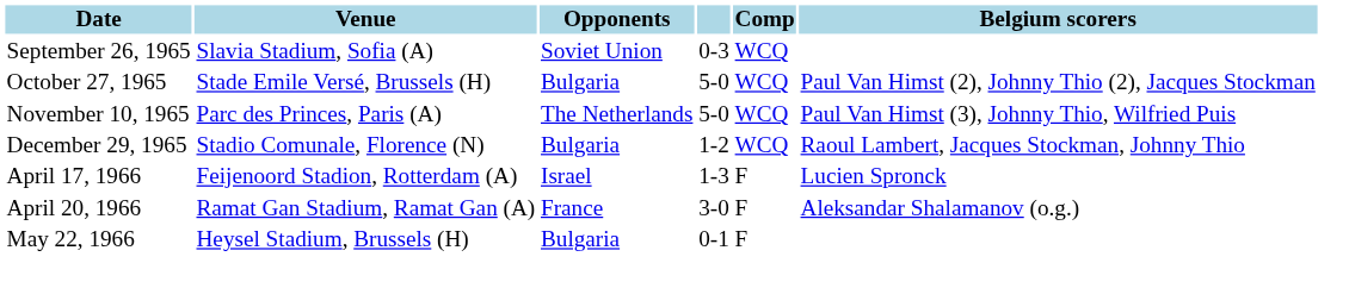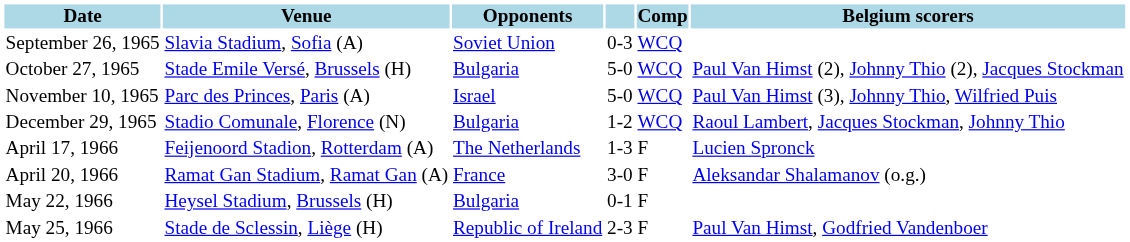 <table>
 <tr>
 <th style="background: lightblue;">Date</th>
 <th style="background: lightblue;">Venue</th>
 <th style="background: lightblue;">Opponents</th>
 <th style="background: lightblue;" align=center></th>
 <th style="background: lightblue;" align=center>Comp</th>
 <th style="background: lightblue;">Belgium scorers</th>
 </tr>
 <tr>
 <td>September 26, 1965</td>
 <td><a href='#'>Slavia Stadium</a>, <a href='#'>Sofia</a> (A)</td>
 <td><a href='#'>Soviet Union</a></td>
 <td>0-3</td>
 <td><a href='#'>WCQ</a></td>
 <td></td>
 </tr>
 <tr>
 <td>October 27, 1965</td>
 <td><a href='#'>Stade Emile Versé</a>, <a href='#'>Brussels</a> (H)</td>
 <td><a href='#'>Bulgaria</a></td>
 <td>5-0</td>
 <td><a href='#'>WCQ</a></td>
 <td><a href='#'>Paul Van Himst</a> (2), <a href='#'>Johnny Thio</a> (2), <a href='#'>Jacques Stockman</a></td>
 </tr>
 <tr>
 <td>November 10, 1965</td>
 <td><a href='#'>Parc des Princes</a>, <a href='#'>Paris</a> (A)</td>
-<td><a href='#'>The Netherlands</a></td>
+<td><a href='#'>Israel</a></td>
 <td>5-0</td>
 <td><a href='#'>WCQ</a></td>
 <td><a href='#'>Paul Van Himst</a> (3), <a href='#'>Johnny Thio</a>, <a href='#'>Wilfried Puis</a></td>
 </tr>
 <tr>
 <td>December 29, 1965</td>
 <td><a href='#'>Stadio Comunale</a>, <a href='#'>Florence</a> (N)</td>
 <td><a href='#'>Bulgaria</a></td>
 <td>1-2</td>
 <td><a href='#'>WCQ</a></td>
 <td><a href='#'>Raoul Lambert</a>, <a href='#'>Jacques Stockman</a>, <a href='#'>Johnny Thio</a></td>
 </tr>
 <tr>
 <td>April 17, 1966</td>
 <td><a href='#'>Feijenoord Stadion</a>, <a href='#'>Rotterdam</a> (A)</td>
-<td><a href='#'>Israel</a></td>
+<td><a href='#'>The Netherlands</a></td>
 <td>1-3</td>
 <td>F</td>
 <td><a href='#'>Lucien Spronck</a></td>
 </tr>
 <tr>
 <td>April 20, 1966</td>
 <td><a href='#'>Ramat Gan Stadium</a>, <a href='#'>Ramat Gan</a> (A)</td>
 <td><a href='#'>France</a></td>
 <td>3-0</td>
 <td>F</td>
 <td><a href='#'>Aleksandar Shalamanov</a> (o.g.)</td>
 </tr>
 <tr>
 <td>May 22, 1966</td>
 <td><a href='#'>Heysel Stadium</a>, <a href='#'>Brussels</a> (H)</td>
 <td><a href='#'>Bulgaria</a></td>
 <td>0-1</td>
 <td>F</td>
 <td></td>
 </tr>
+<tr>
+<td>May 25, 1966</td>
+<td><a href='#'>Stade de Sclessin</a>, <a href='#'>Liège</a> (H)</td>
+<td><a href='#'>Republic of Ireland</a></td>
+<td>2-3</td>
+<td>F</td>
+<td><a href='#'>Paul Van Himst</a>, <a href='#'>Godfried Vandenboer</a></td>
+</tr>
 </table>
